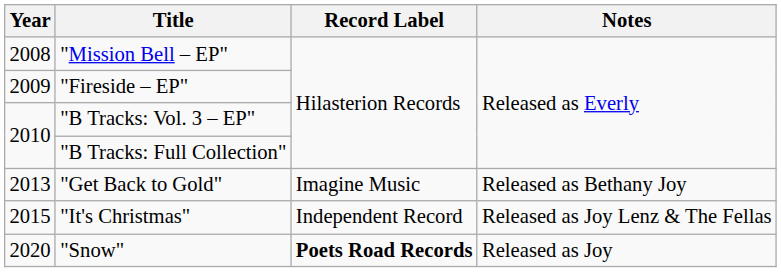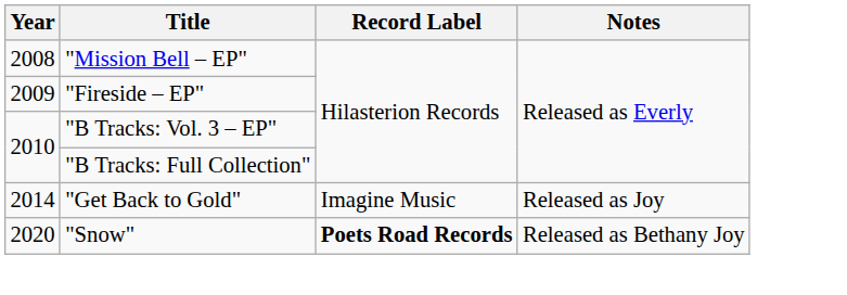 <table class="wikitable">
 <tr>
 <th>Year</th>
 <th>Title</th>
 <th>Record Label</th>
 <th>Notes</th>
 </tr>
 <tr>
 <td>2008</td>
 <td>"<a href='#'>Mission Bell</a> – EP"</td>
 <td rowspan="4">Hilasterion Records</td>
 <td rowspan="4">Released as <a href='#'>Everly</a></td>
 </tr>
 <tr>
 <td>2009</td>
 <td>"Fireside – EP"</td>
 </tr>
 <tr>
 <td rowspan="2">2010</td>
 <td>"B Tracks: Vol. 3 – EP"</td>
 </tr>
 <tr>
 <td>"B Tracks: Full Collection"</td>
 </tr>
 <tr>
-<td>2013</td>
+<td>2014</td>
 <td>"Get Back to Gold"</td>
 <td>Imagine Music</td>
-<td>Released as Bethany Joy</td>
-</tr>
-<tr>
-<td>2015</td>
-<td>"It's Christmas"</td>
-<td>Independent Record</td>
-<td>Released as Joy Lenz & The Fellas</td>
+<td>Released as Joy</td>
 </tr>
 <tr>
 <td>2020</td>
 <td>"Snow"</td>
 <td><strong>Poets Road Records</strong></td>
-<td>Released as Joy</td>
+<td>Released as Bethany Joy</td>
 </tr>
 </table>
